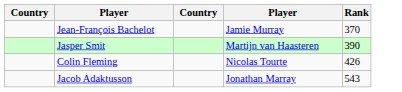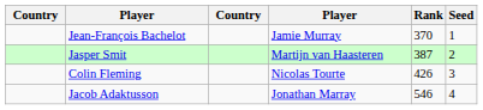 <table class="sortable wikitable">
 <tr>
 <th width="70">Country</th>
 <th width="175">Player</th>
 <th width="70">Country</th>
 <th width="175">Player</th>
 <th>Rank</th>
+<th>Seed</th>
 </tr>
 <tr>
 <td></td>
 <td><a href='#'>Jean-François Bachelot</a></td>
 <td></td>
 <td><a href='#'>Jamie Murray</a></td>
 <td>370</td>
+<td>1</td>
 </tr>
 <tr style="background:#cfc;">
 <td></td>
 <td><a href='#'>Jasper Smit</a></td>
 <td></td>
 <td><a href='#'>Martijn van Haasteren</a></td>
-<td>390</td>
+<td>387</td>
+<td>2</td>
 </tr>
 <tr>
 <td></td>
 <td><a href='#'>Colin Fleming</a></td>
 <td></td>
 <td><a href='#'>Nicolas Tourte</a></td>
 <td>426</td>
+<td>3</td>
 </tr>
 <tr>
 <td></td>
 <td><a href='#'>Jacob Adaktusson</a></td>
 <td></td>
 <td><a href='#'>Jonathan Marray</a></td>
-<td>543</td>
+<td>546</td>
+<td>4</td>
 </tr>
 </table>
